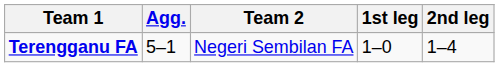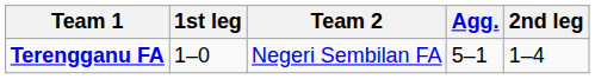 <table class="wikitable">
 <tr>
 <th>Team 1</th>
+<th>1st leg</th>
+<th>Team 2</th>
 <th><a href='#'><abbr>Agg.</abbr></a></th>
-<th>Team 2</th>
-<th>1st leg</th>
 <th>2nd leg</th>
 </tr>
 <tr>
 <td><strong><a href='#'>Terengganu FA</a></strong></td>
+<td>1–0</td>
+<td><a href='#'>Negeri Sembilan FA</a></td>
 <td>5–1</td>
-<td><a href='#'>Negeri Sembilan FA</a></td>
-<td>1–0</td>
 <td>1–4</td>
 </tr>
 </table>
